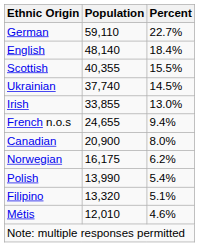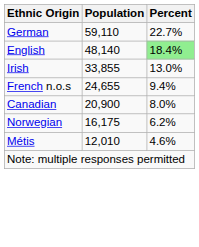 <table class="wikitable">
 <tr>
 <th>Ethnic Origin</th>
 <th>Population</th>
 <th>Percent</th>
 </tr>
 <tr>
 <td><a href='#'>German</a></td>
 <td>59,110</td>
 <td>22.7%</td>
 </tr>
 <tr>
 <td><a href='#'>English</a></td>
 <td>48,140</td>
-<td>18.4%</td>
-</tr>
-<tr>
-<td><a href='#'>Scottish</a></td>
-<td>40,355</td>
-<td>15.5%</td>
-</tr>
-<tr>
-<td><a href='#'>Ukrainian</a></td>
-<td>37,740</td>
-<td>14.5%</td>
+<td style="background: lightgreen;">18.4%</td>
 </tr>
 <tr>
 <td><a href='#'>Irish</a></td>
 <td>33,855</td>
 <td>13.0%</td>
 </tr>
 <tr>
 <td><a href='#'>French</a> n.o.s</td>
 <td>24,655</td>
 <td>9.4%</td>
 </tr>
 <tr>
 <td><a href='#'>Canadian</a></td>
 <td>20,900</td>
 <td>8.0%</td>
 </tr>
 <tr>
 <td><a href='#'>Norwegian</a></td>
 <td>16,175</td>
 <td>6.2%</td>
 </tr>
 <tr>
-<td><a href='#'>Polish</a></td>
-<td>13,990</td>
-<td>5.4%</td>
-</tr>
-<tr>
-<td><a href='#'>Filipino</a></td>
-<td>13,320</td>
-<td>5.1%</td>
-</tr>
-<tr>
 <td><a href='#'>Métis</a></td>
 <td>12,010</td>
 <td>4.6%</td>
 </tr>
 <tr>
 <td colspan="3">Note: multiple responses permitted</td>
 </tr>
 </table>
